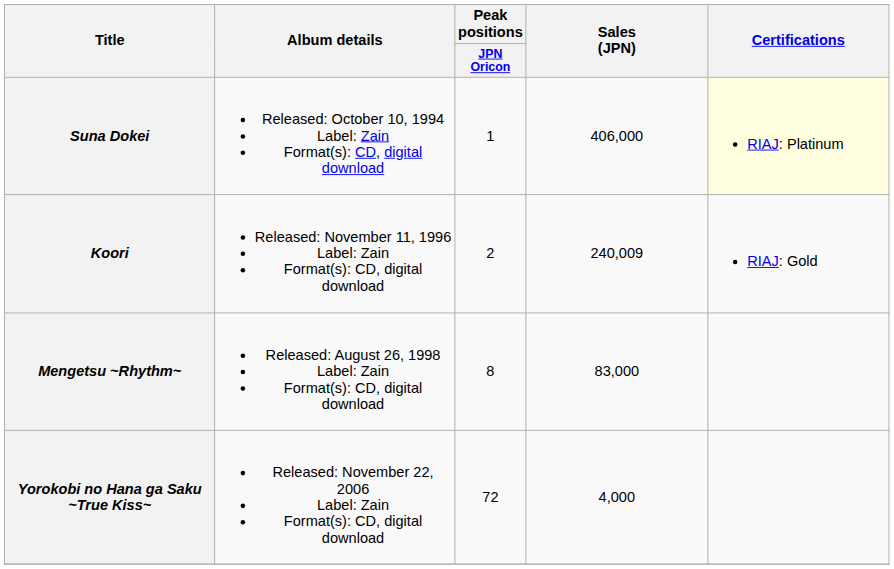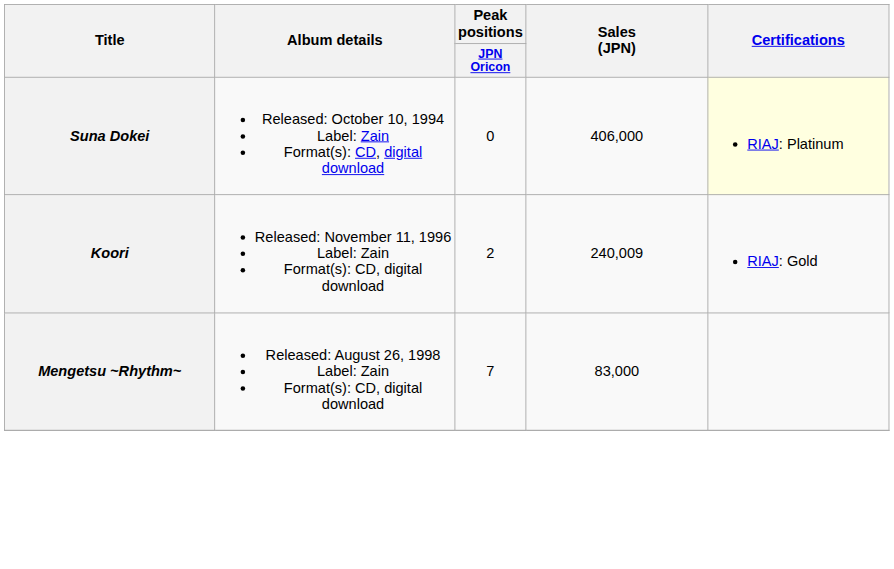 <table class="wikitable plainrowheaders" style="text-align:center;">
 <tr>
 <th style="width:14em;" rowspan="2">Title</th>
 <th style="width:16em;" rowspan="2">Album details</th>
 <th colspan="1">Peak positions</th>
 <th style="width:12em;" rowspan="2">Sales<br>(JPN)</th>
 <th style="width:12em;" rowspan="2"><a href='#'>Certifications</a></th>
 </tr>
 <tr>
 <th style="width:3em;font-size:85%"><a href='#'>JPN<br>Oricon</a><br></th>
 </tr>
 <tr>
 <th scope="row"><em>Suna Dokei </em></th>
 <td><br><ul><li>Released: October 10, 1994</li><li>Label: <a href='#'>Zain</a></li><li>Format(s): <a href='#'>CD</a>, <a href='#'>digital download</a></li></ul></td>
-<td>1</td>
+<td>0</td>
 <td>406,000</td>
 <td align="left" style="background: lightyellow;"><br><ul><li><a href='#'>RIAJ</a>: Platinum</li></ul></td>
 </tr>
 <tr>
 <th scope="row"><em>Koori </em></th>
 <td><br><ul><li>Released: November 11, 1996</li><li>Label: Zain</li><li>Format(s): CD, digital download</li></ul></td>
 <td>2</td>
 <td>240,009</td>
 <td align="left"><br><ul><li><a href='#'>RIAJ</a>: Gold</li></ul></td>
 </tr>
 <tr>
 <th scope="row"><em>Mengetsu ~Rhythm~<br></em></th>
 <td><br><ul><li>Released: August 26, 1998</li><li>Label: Zain</li><li>Format(s): CD, digital download</li></ul></td>
-<td>8</td>
+<td>7</td>
 <td>83,000</td>
-<td align="left"></td>
-</tr>
-<tr>
-<th scope="row"><em>Yorokobi no Hana ga Saku ~True Kiss~<br></em></th>
-<td><br><ul><li>Released: November 22, 2006</li><li>Label: Zain</li><li>Format(s): CD, digital download</li></ul></td>
-<td>72</td>
-<td>4,000</td>
 <td align="left"></td>
 </tr>
 <tr>
 </tr>
 </table>
